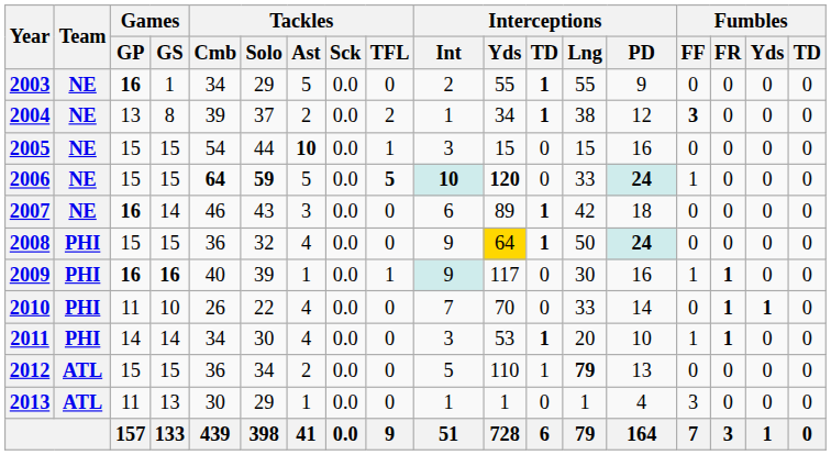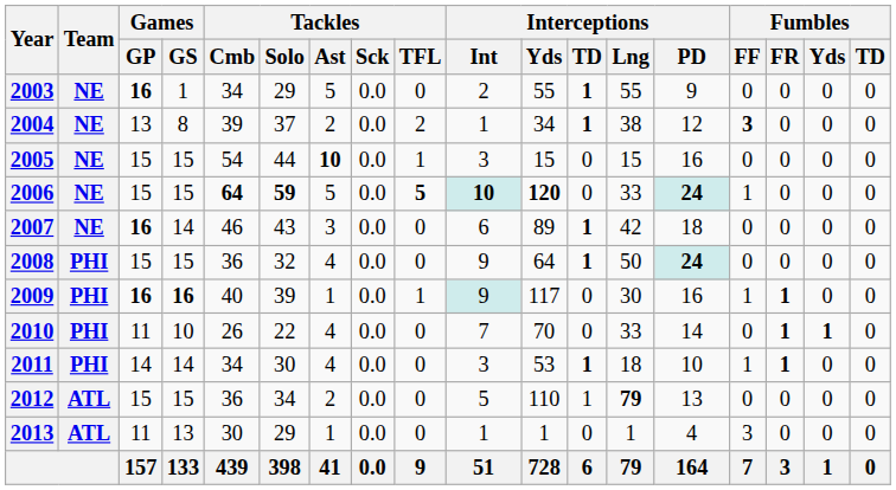 <table class="wikitable" style="text-align:center">
 <tr>
 <th rowspan="2">Year</th>
 <th rowspan="2">Team</th>
 <th colspan="2">Games</th>
 <th colspan="5">Tackles</th>
 <th colspan="5">Interceptions</th>
 <th colspan="4">Fumbles</th>
 </tr>
 <tr>
 <th>GP</th>
 <th>GS</th>
 <th>Cmb</th>
 <th>Solo</th>
 <th>Ast</th>
 <th>Sck</th>
 <th>TFL</th>
 <th>Int</th>
 <th>Yds</th>
 <th>TD</th>
 <th>Lng</th>
 <th>PD</th>
 <th>FF</th>
 <th>FR</th>
 <th>Yds</th>
 <th>TD</th>
 </tr>
 <tr>
 <th><a href='#'>2003</a></th>
 <th><a href='#'>NE</a></th>
 <td><strong>16</strong></td>
 <td>1</td>
 <td>34</td>
 <td>29</td>
 <td>5</td>
 <td>0.0</td>
 <td>0</td>
 <td>2</td>
 <td>55</td>
 <td><strong>1</strong></td>
 <td>55</td>
 <td>9</td>
 <td>0</td>
 <td>0</td>
 <td>0</td>
 <td>0</td>
 </tr>
 <tr>
 <th><a href='#'>2004</a></th>
 <th><a href='#'>NE</a></th>
 <td>13</td>
 <td>8</td>
 <td>39</td>
 <td>37</td>
 <td>2</td>
 <td>0.0</td>
 <td>2</td>
 <td>1</td>
 <td>34</td>
 <td><strong>1</strong></td>
 <td>38</td>
 <td>12</td>
 <td><strong>3</strong></td>
 <td>0</td>
 <td>0</td>
 <td>0</td>
 </tr>
 <tr>
 <th><a href='#'>2005</a></th>
 <th><a href='#'>NE</a></th>
 <td>15</td>
 <td>15</td>
 <td>54</td>
 <td>44</td>
 <td><strong>10</strong></td>
 <td>0.0</td>
 <td>1</td>
 <td>3</td>
 <td>15</td>
 <td>0</td>
 <td>15</td>
 <td>16</td>
 <td>0</td>
 <td>0</td>
 <td>0</td>
 <td>0</td>
 </tr>
 <tr>
 <th><a href='#'>2006</a></th>
 <th><a href='#'>NE</a></th>
 <td>15</td>
 <td>15</td>
 <td><strong>64</strong></td>
 <td><strong>59</strong></td>
 <td>5</td>
 <td>0.0</td>
 <td><strong>5</strong></td>
 <td style="background:#cfecec; width:3em;"><strong>10</strong></td>
 <td><strong>120</strong></td>
 <td>0</td>
 <td>33</td>
 <td style="background:#cfecec; width:3em;"><strong>24</strong></td>
 <td>1</td>
 <td>0</td>
 <td>0</td>
 <td>0</td>
 </tr>
 <tr>
 <th><a href='#'>2007</a></th>
 <th><a href='#'>NE</a></th>
 <td><strong>16</strong></td>
 <td>14</td>
 <td>46</td>
 <td>43</td>
 <td>3</td>
 <td>0.0</td>
 <td>0</td>
 <td>6</td>
 <td>89</td>
 <td><strong>1</strong></td>
 <td>42</td>
 <td>18</td>
 <td>0</td>
 <td>0</td>
 <td>0</td>
 <td>0</td>
 </tr>
 <tr>
 <th><a href='#'>2008</a></th>
 <th><a href='#'>PHI</a></th>
 <td>15</td>
 <td>15</td>
 <td>36</td>
 <td>32</td>
 <td>4</td>
 <td>0.0</td>
 <td>0</td>
 <td>9</td>
-<td style="background: gold;">64</td>
+<td>64</td>
 <td><strong>1</strong></td>
 <td>50</td>
 <td style="background:#cfecec; width:3em;"><strong>24</strong></td>
 <td>0</td>
 <td>0</td>
 <td>0</td>
 <td>0</td>
 </tr>
 <tr>
 <th><a href='#'>2009</a></th>
 <th><a href='#'>PHI</a></th>
 <td><strong>16</strong></td>
 <td><strong>16</strong></td>
 <td>40</td>
 <td>39</td>
 <td>1</td>
 <td>0.0</td>
 <td>1</td>
 <td style="background:#cfecec; width:3em;">9</td>
 <td>117</td>
 <td>0</td>
 <td>30</td>
 <td>16</td>
 <td>1</td>
 <td><strong>1</strong></td>
 <td>0</td>
 <td>0</td>
 </tr>
 <tr>
 <th><a href='#'>2010</a></th>
 <th><a href='#'>PHI</a></th>
 <td>11</td>
 <td>10</td>
 <td>26</td>
 <td>22</td>
 <td>4</td>
 <td>0.0</td>
 <td>0</td>
 <td>7</td>
 <td>70</td>
 <td>0</td>
 <td>33</td>
 <td>14</td>
 <td>0</td>
 <td><strong>1</strong></td>
 <td><strong>1</strong></td>
 <td>0</td>
 </tr>
 <tr>
 <th><a href='#'>2011</a></th>
 <th><a href='#'>PHI</a></th>
 <td>14</td>
 <td>14</td>
 <td>34</td>
 <td>30</td>
 <td>4</td>
 <td>0.0</td>
 <td>0</td>
 <td>3</td>
 <td>53</td>
 <td><strong>1</strong></td>
-<td>20</td>
+<td>18</td>
 <td>10</td>
 <td>1</td>
 <td><strong>1</strong></td>
 <td>0</td>
 <td>0</td>
 </tr>
 <tr>
 <th><a href='#'>2012</a></th>
 <th><a href='#'>ATL</a></th>
 <td>15</td>
 <td>15</td>
 <td>36</td>
 <td>34</td>
 <td>2</td>
 <td>0.0</td>
 <td>0</td>
 <td>5</td>
 <td>110</td>
 <td>1</td>
 <td><strong>79</strong></td>
 <td>13</td>
 <td>0</td>
 <td>0</td>
 <td>0</td>
 <td>0</td>
 </tr>
 <tr>
 <th><a href='#'>2013</a></th>
 <th><a href='#'>ATL</a></th>
 <td>11</td>
 <td>13</td>
 <td>30</td>
 <td>29</td>
 <td>1</td>
 <td>0.0</td>
 <td>0</td>
 <td>1</td>
 <td>1</td>
 <td>0</td>
 <td>1</td>
 <td>4</td>
 <td>3</td>
 <td>0</td>
 <td>0</td>
 <td>0</td>
 </tr>
 <tr>
 <th colspan="2"></th>
 <th>157</th>
 <th>133</th>
 <th>439</th>
 <th>398</th>
 <th>41</th>
 <th>0.0</th>
 <th>9</th>
 <th>51</th>
 <th>728</th>
 <th>6</th>
 <th>79</th>
 <th>164</th>
 <th>7</th>
 <th>3</th>
 <th>1</th>
 <th>0</th>
 </tr>
 </table>
